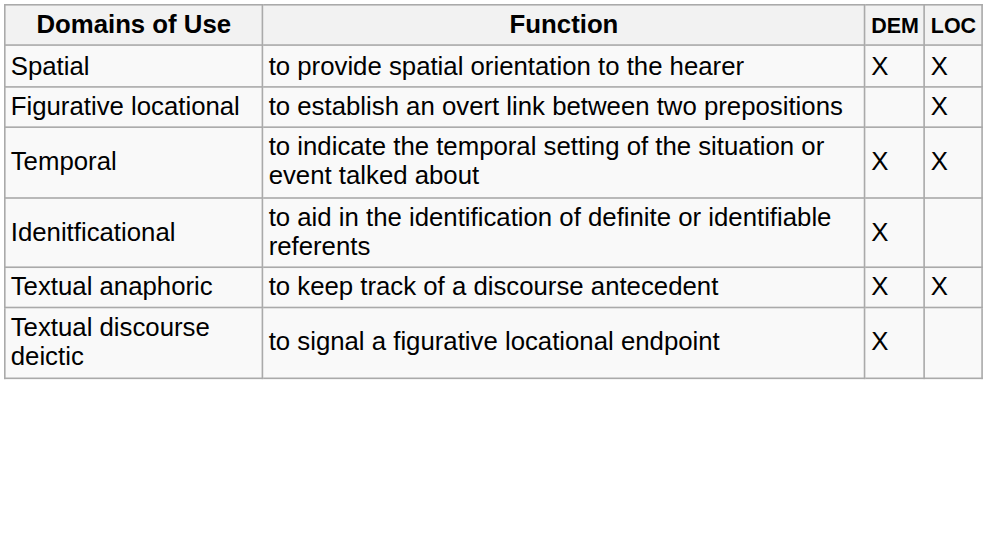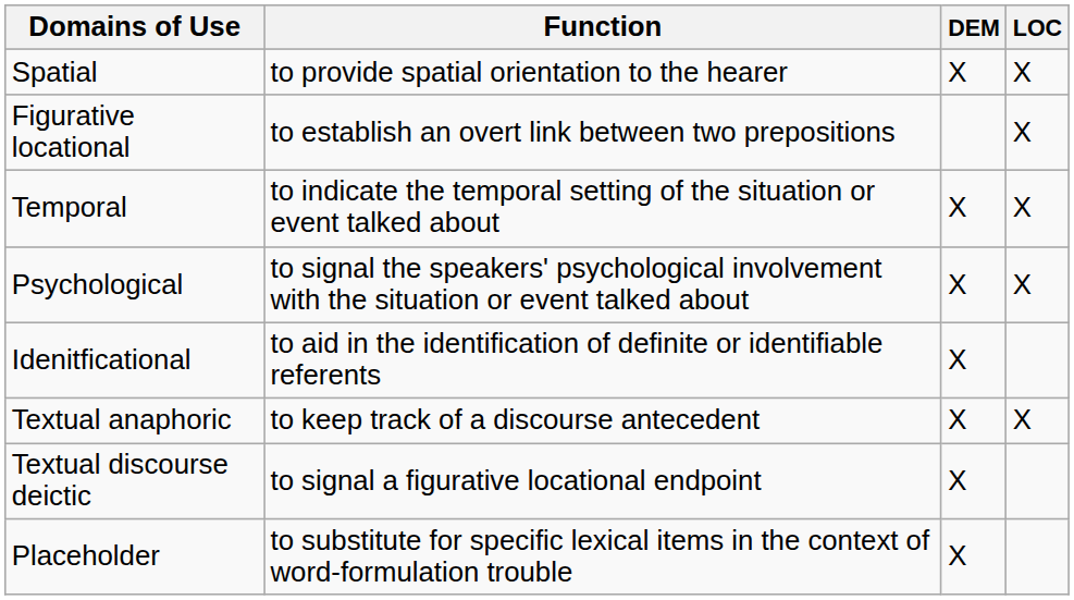 <table class="wikitable">
 <tr>
 <th>Domains of Use</th>
 <th>Function</th>
 <th><small>DEM</small></th>
 <th><small>LOC</small></th>
 </tr>
 <tr>
 <td>Spatial</td>
 <td>to provide spatial orientation to the hearer</td>
 <td>X</td>
 <td>X</td>
 </tr>
 <tr>
 <td>Figurative locational</td>
 <td>to establish an overt link between two prepositions</td>
 <td></td>
 <td>X</td>
 </tr>
 <tr>
 <td>Temporal</td>
 <td>to indicate the temporal setting of the situation or event talked about</td>
 <td>X</td>
 <td>X</td>
 </tr>
 <tr>
+<td>Psychological</td>
+<td>to signal the speakers' psychological involvement with the situation or event talked about</td>
+<td>X</td>
+<td>X</td>
+</tr>
+<tr>
 <td>Idenitficational</td>
 <td>to aid in the identification of definite or identifiable referents</td>
 <td>X</td>
 <td></td>
 </tr>
 <tr>
 <td>Textual anaphoric</td>
 <td>to keep track of a discourse antecedent</td>
 <td>X</td>
 <td>X</td>
 </tr>
 <tr>
 <td>Textual discourse deictic</td>
 <td>to signal a figurative locational endpoint</td>
 <td>X</td>
 <td></td>
 </tr>
+<tr>
+<td>Placeholder</td>
+<td>to substitute for specific lexical items in the context of word-formulation trouble</td>
+<td>X</td>
+<td></td>
+</tr>
 </table>
